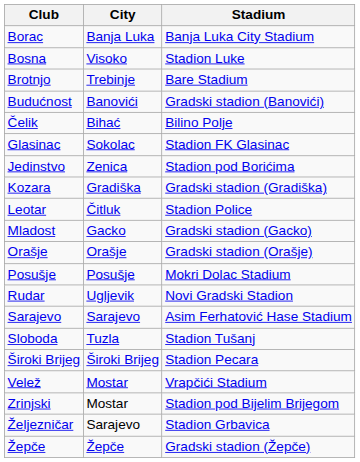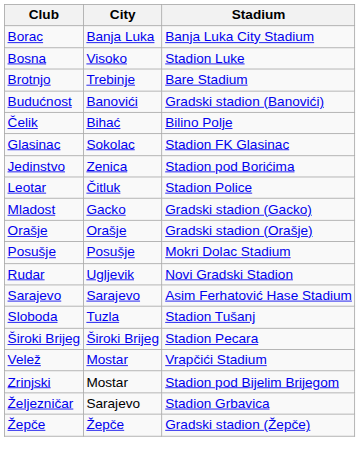 <table class="wikitable sortable">
 <tr>
 <th>Club</th>
 <th>City</th>
 <th>Stadium</th>
 </tr>
 <tr>
 <td><a href='#'>Borac</a></td>
 <td><a href='#'>Banja Luka</a></td>
 <td><a href='#'>Banja Luka City Stadium</a></td>
 </tr>
 <tr>
 <td><a href='#'>Bosna</a></td>
 <td><a href='#'>Visoko</a></td>
 <td><a href='#'>Stadion Luke</a></td>
 </tr>
 <tr>
 <td><a href='#'>Brotnjo</a></td>
 <td><a href='#'>Trebinje</a></td>
 <td><a href='#'>Bare Stadium</a></td>
 </tr>
 <tr>
 <td><a href='#'>Budućnost</a></td>
 <td><a href='#'>Banovići</a></td>
 <td><a href='#'>Gradski stadion (Banovići)</a></td>
 </tr>
 <tr>
 <td><a href='#'>Čelik</a></td>
 <td><a href='#'>Bihać</a></td>
 <td><a href='#'>Bilino Polje</a></td>
 </tr>
 <tr>
 <td><a href='#'>Glasinac</a></td>
 <td><a href='#'>Sokolac</a></td>
 <td><a href='#'>Stadion FK Glasinac</a></td>
 </tr>
 <tr>
 <td><a href='#'>Jedinstvo</a></td>
 <td><a href='#'>Zenica</a></td>
 <td><a href='#'>Stadion pod Borićima</a></td>
-</tr>
-<tr>
-<td><a href='#'>Kozara</a></td>
-<td><a href='#'>Gradiška</a></td>
-<td><a href='#'>Gradski stadion (Gradiška)</a></td>
 </tr>
 <tr>
 <td><a href='#'>Leotar</a></td>
 <td><a href='#'>Čitluk</a></td>
 <td><a href='#'>Stadion Police</a></td>
 </tr>
 <tr>
 <td><a href='#'>Mladost</a></td>
 <td><a href='#'>Gacko</a></td>
 <td><a href='#'>Gradski stadion (Gacko)</a></td>
 </tr>
 <tr>
 <td><a href='#'>Orašje</a></td>
 <td><a href='#'>Orašje</a></td>
 <td><a href='#'>Gradski stadion (Orašje)</a></td>
 </tr>
 <tr>
 <td><a href='#'>Posušje</a></td>
 <td><a href='#'>Posušje</a></td>
 <td><a href='#'>Mokri Dolac Stadium</a></td>
 </tr>
 <tr>
 <td><a href='#'>Rudar</a></td>
 <td><a href='#'>Ugljevik</a></td>
 <td><a href='#'>Novi Gradski Stadion</a></td>
 </tr>
 <tr>
 <td><a href='#'>Sarajevo</a></td>
 <td><a href='#'>Sarajevo</a></td>
 <td><a href='#'>Asim Ferhatović Hase Stadium</a></td>
 </tr>
 <tr>
 <td><a href='#'>Sloboda</a></td>
 <td><a href='#'>Tuzla</a></td>
 <td><a href='#'>Stadion Tušanj</a></td>
 </tr>
 <tr>
 <td><a href='#'>Široki Brijeg</a></td>
 <td><a href='#'>Široki Brijeg</a></td>
 <td><a href='#'>Stadion Pecara</a></td>
 </tr>
 <tr>
 <td><a href='#'>Velež</a></td>
 <td><a href='#'>Mostar</a></td>
 <td><a href='#'>Vrapčići Stadium</a></td>
 </tr>
 <tr>
 <td><a href='#'>Zrinjski</a></td>
 <td>Mostar</td>
 <td><a href='#'>Stadion pod Bijelim Brijegom</a></td>
 </tr>
 <tr>
 <td><a href='#'>Željezničar</a></td>
 <td>Sarajevo</td>
 <td><a href='#'>Stadion Grbavica</a></td>
 </tr>
 <tr>
 <td><a href='#'>Žepče</a></td>
 <td><a href='#'>Žepče</a></td>
 <td><a href='#'>Gradski stadion (Žepče)</a></td>
 </tr>
 </table>
